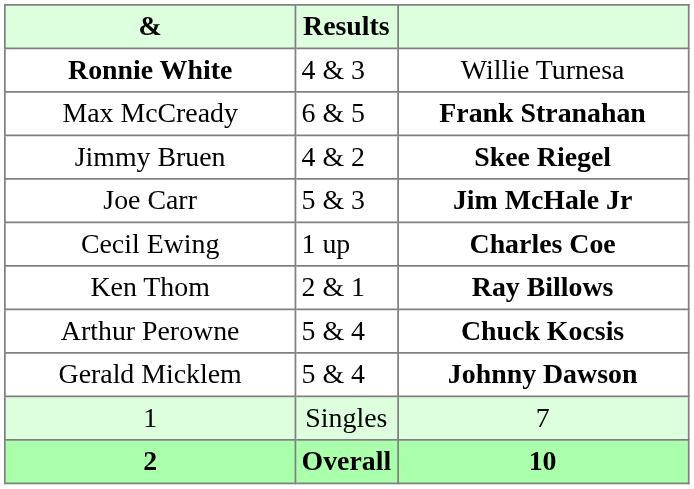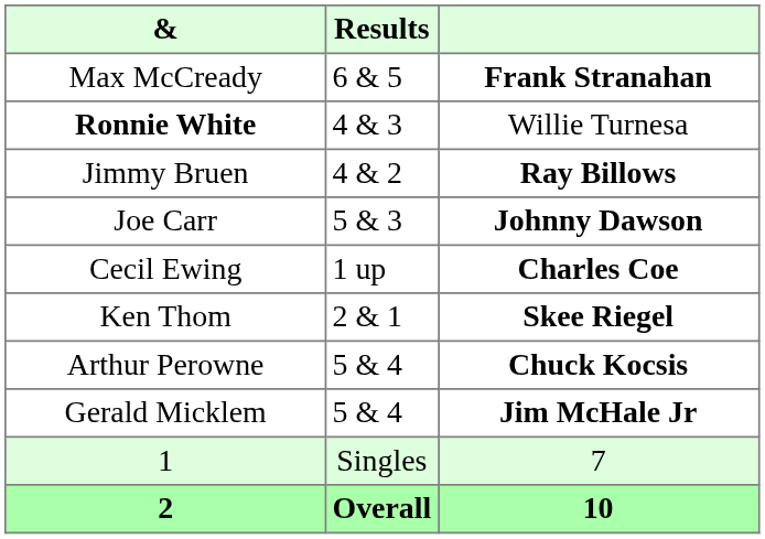 <table border="1" cellpadding="3" style="border-collapse: collapse; text-align:center;">
 <tr style="background:#ddffdd;">
 <th width=160> & </th>
 <th>Results</th>
 <th width=160></th>
 </tr>
 <tr>
+<td>Max McCready</td>
+<td align=left> 6 & 5</td>
+<td><strong>Frank Stranahan</strong></td>
+</tr>
+<tr>
 <td><strong>Ronnie White</strong></td>
 <td align=left> 4 & 3</td>
 <td>Willie Turnesa</td>
 </tr>
 <tr>
-<td>Max McCready</td>
-<td align=left> 6 & 5</td>
-<td><strong>Frank Stranahan</strong></td>
-</tr>
-<tr>
 <td>Jimmy Bruen</td>
 <td align=left> 4 & 2</td>
-<td><strong>Skee Riegel</strong></td>
+<td><strong>Ray Billows</strong></td>
 </tr>
 <tr>
 <td>Joe Carr</td>
 <td align=left> 5 & 3</td>
-<td><strong>Jim McHale Jr</strong></td>
+<td><strong>Johnny Dawson</strong></td>
 </tr>
 <tr>
 <td>Cecil Ewing</td>
 <td align=left> 1 up</td>
 <td><strong>Charles Coe</strong></td>
 </tr>
 <tr>
 <td>Ken Thom</td>
 <td align=left> 2 & 1</td>
-<td><strong>Ray Billows</strong></td>
+<td><strong>Skee Riegel</strong></td>
 </tr>
 <tr>
 <td>Arthur Perowne</td>
 <td align=left> 5 & 4</td>
 <td><strong>Chuck Kocsis</strong></td>
 </tr>
 <tr>
 <td>Gerald Micklem</td>
 <td align=left> 5 & 4</td>
-<td><strong>Johnny Dawson</strong></td>
+<td><strong>Jim McHale Jr</strong></td>
 </tr>
 <tr style="background:#ddffdd;">
 <td>1</td>
 <td>Singles</td>
 <td>7</td>
 </tr>
 <tr style="background:#aaffaa;">
 <th>2</th>
 <th>Overall</th>
 <th>10</th>
 </tr>
 </table>
